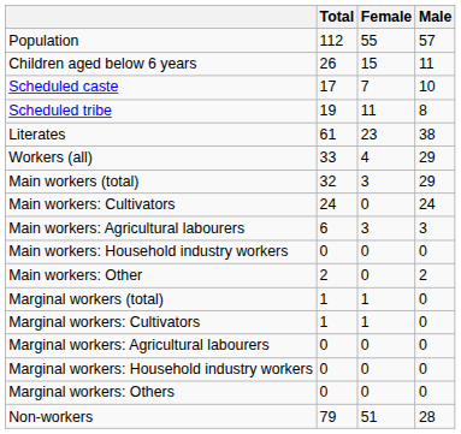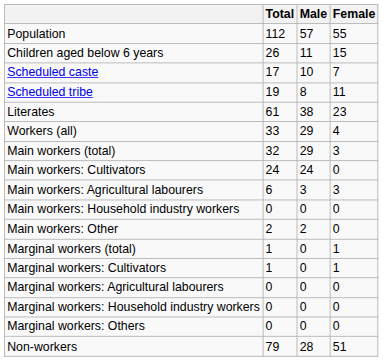 <table class="wikitable sortable">
 <tr>
 <th></th>
 <th>Total</th>
+<th>Male</th>
 <th>Female</th>
-<th>Male</th>
 </tr>
 <tr>
 <td>Population</td>
 <td>112</td>
+<td>57</td>
 <td>55</td>
-<td>57</td>
 </tr>
 <tr>
 <td>Children aged below 6 years</td>
 <td>26</td>
+<td>11</td>
 <td>15</td>
-<td>11</td>
 </tr>
 <tr>
 <td><a href='#'>Scheduled caste</a></td>
 <td>17</td>
+<td>10</td>
 <td>7</td>
-<td>10</td>
 </tr>
 <tr>
 <td><a href='#'>Scheduled tribe</a></td>
 <td>19</td>
+<td>8</td>
 <td>11</td>
-<td>8</td>
 </tr>
 <tr>
 <td>Literates</td>
 <td>61</td>
+<td>38</td>
 <td>23</td>
-<td>38</td>
 </tr>
 <tr>
 <td>Workers (all)</td>
 <td>33</td>
+<td>29</td>
 <td>4</td>
-<td>29</td>
 </tr>
 <tr>
 <td>Main workers (total)</td>
 <td>32</td>
+<td>29</td>
 <td>3</td>
-<td>29</td>
 </tr>
 <tr>
 <td>Main workers: Cultivators</td>
 <td>24</td>
+<td>24</td>
 <td>0</td>
-<td>24</td>
 </tr>
 <tr>
 <td>Main workers: Agricultural labourers</td>
 <td>6</td>
 <td>3</td>
 <td>3</td>
 </tr>
 <tr>
 <td>Main workers: Household industry workers</td>
 <td>0</td>
 <td>0</td>
 <td>0</td>
 </tr>
 <tr>
 <td>Main workers: Other</td>
 <td>2</td>
+<td>2</td>
 <td>0</td>
-<td>2</td>
 </tr>
 <tr>
 <td>Marginal workers (total)</td>
 <td>1</td>
+<td>0</td>
 <td>1</td>
-<td>0</td>
 </tr>
 <tr>
 <td>Marginal workers: Cultivators</td>
 <td>1</td>
+<td>0</td>
 <td>1</td>
-<td>0</td>
 </tr>
 <tr>
 <td>Marginal workers: Agricultural labourers</td>
 <td>0</td>
 <td>0</td>
 <td>0</td>
 </tr>
 <tr>
 <td>Marginal workers: Household industry workers</td>
 <td>0</td>
 <td>0</td>
 <td>0</td>
 </tr>
 <tr>
 <td>Marginal workers: Others</td>
 <td>0</td>
 <td>0</td>
 <td>0</td>
 </tr>
 <tr>
 <td>Non-workers</td>
 <td>79</td>
+<td>28</td>
 <td>51</td>
-<td>28</td>
 </tr>
 </table>
